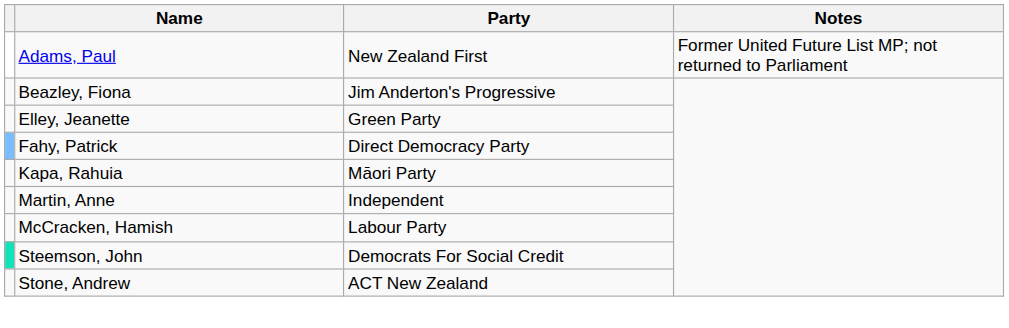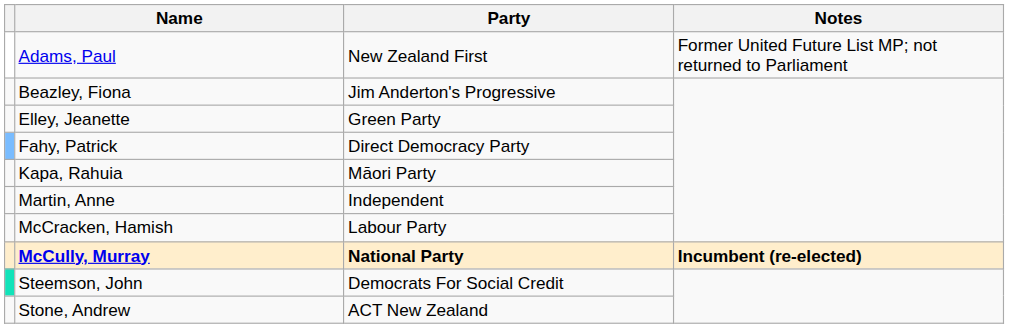 <table class="wikitable" width="70%" style="font-size:95%;">
 <tr>
 <th width=1%></th>
 <th width=33%>Name</th>
 <th width=33%>Party</th>
 <th width=33%>Notes</th>
 </tr>
 <tr -->
 <td bgcolor=#ffffff></td>
 <td><a href='#'>Adams, Paul</a></td>
 <td>New Zealand First</td>
 <td>Former United Future List MP; not returned to Parliament</td>
 </tr>
 <tr -->
 <td bgcolor=></td>
 <td>Beazley, Fiona</td>
 <td>Jim Anderton's Progressive</td>
 </tr>
 <tr -->
 <td bgcolor=></td>
 <td>Elley, Jeanette</td>
 <td>Green Party</td>
 </tr>
 <tr -->
 <td bgcolor=#79bcff></td>
 <td>Fahy, Patrick</td>
 <td>Direct Democracy Party</td>
 </tr>
 <tr -->
 <td bgcolor=></td>
 <td>Kapa, Rahuia</td>
 <td>Māori Party</td>
 </tr>
 <tr -->
 <td bgcolor=></td>
 <td>Martin, Anne</td>
 <td>Independent</td>
 </tr>
 <tr -->
 <td bgcolor=></td>
 <td>McCracken, Hamish</td>
 <td>Labour Party</td>
 </tr>
+<tr ---- bgcolor=#FFEECC>
+<td bgcolor=></td>
+<td><strong><a href='#'>McCully, Murray</a></strong></td>
+<td><strong>National Party</strong></td>
+<td><strong>Incumbent (re-elected)</strong></td>
+</tr>
 <tr -->
 <td bgcolor=#11e3b9></td>
 <td>Steemson, John</td>
 <td>Democrats For Social Credit</td>
 </tr>
 <tr -->
 <td bgcolor=></td>
 <td>Stone, Andrew</td>
 <td>ACT New Zealand</td>
 </tr>
 </table>
